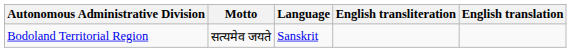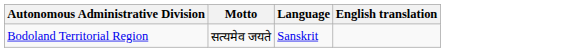 <table class="wikitable sortable">
 <tr>
 <th>Autonomous Administrative Division</th>
 <th>Motto</th>
 <th>Language</th>
-<th>English transliteration</th>
 <th>English translation</th>
 </tr>
 <tr>
 <td><a href='#'>Bodoland Territorial Region</a></td>
 <td>सत्यमेव जयते</td>
 <td><a href='#'>Sanskrit</a></td>
 <td></td>
-<td></td>
 </tr>
 </table>
